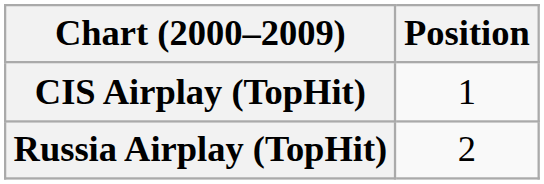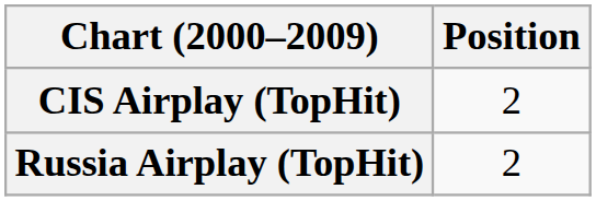 <table class="wikitable sortable plainrowheaders" style="text-align:center">
 <tr>
 <th scope="col">Chart (2000–2009)</th>
 <th scope="col">Position</th>
 </tr>
 <tr>
 <th scope="row">CIS Airplay (TopHit)</th>
-<td>1</td>
+<td>2</td>
 </tr>
 <tr>
 <th scope="row">Russia Airplay (TopHit)</th>
 <td>2</td>
 </tr>
 </table>
